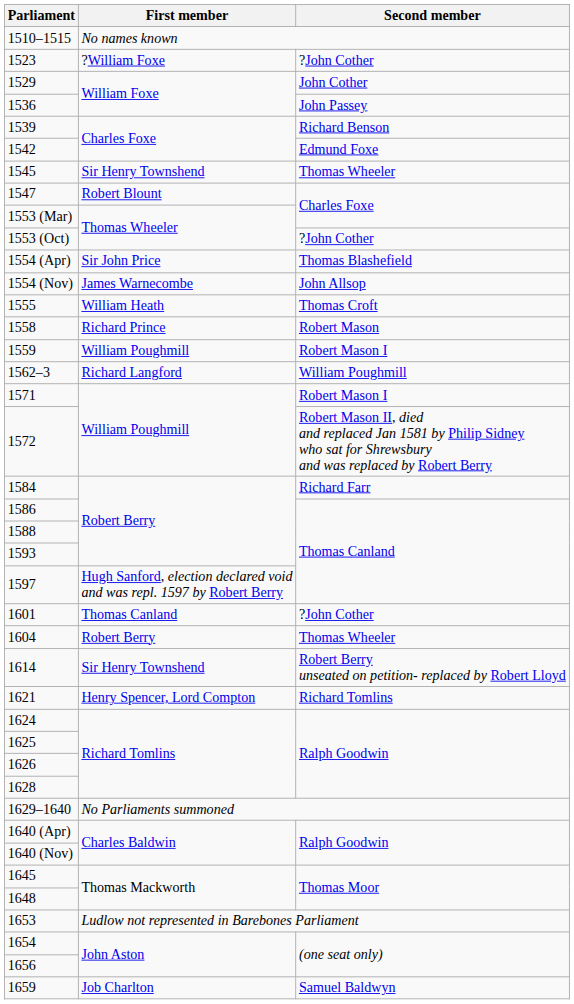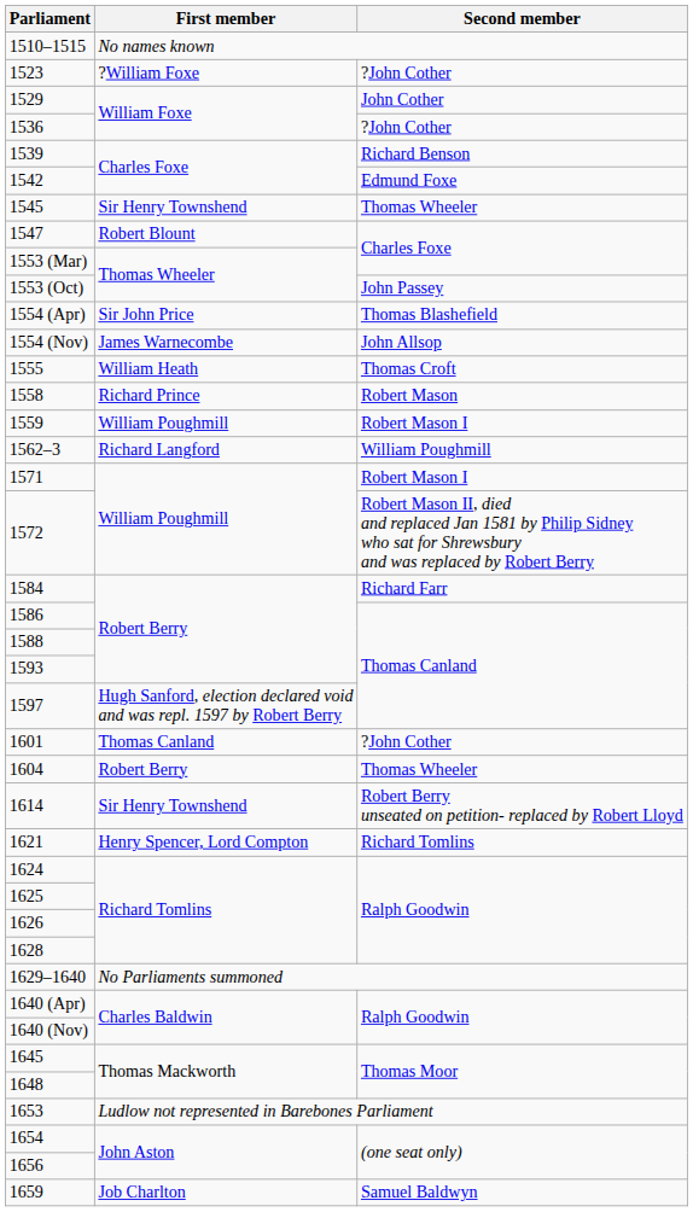 <table class="wikitable">
 <tr>
 <th>Parliament</th>
 <th>First member</th>
 <th>Second member</th>
 </tr>
 <tr>
 <td>1510–1515</td>
 <td colspan = "2"><em>No names known</em></td>
 </tr>
 <tr>
 <td>1523</td>
 <td>?<a href='#'>William Foxe</a></td>
 <td>?<a href='#'>John Cother</a></td>
 </tr>
 <tr>
 <td>1529</td>
 <td rowspan="2"><a href='#'>William Foxe</a></td>
 <td><a href='#'>John Cother</a></td>
 </tr>
 <tr>
 <td>1536</td>
-<td><a href='#'>John Passey</a></td>
+<td>?<a href='#'>John Cother</a></td>
 </tr>
 <tr>
 <td>1539</td>
 <td rowspan="2"><a href='#'>Charles Foxe</a></td>
 <td><a href='#'>Richard Benson</a></td>
 </tr>
 <tr>
 <td>1542</td>
 <td><a href='#'>Edmund Foxe</a></td>
 </tr>
 <tr>
 <td>1545</td>
 <td><a href='#'>Sir Henry Townshend</a></td>
 <td><a href='#'>Thomas Wheeler</a></td>
 </tr>
 <tr>
 <td>1547</td>
 <td><a href='#'>Robert Blount</a></td>
 <td rowspan="2"><a href='#'>Charles Foxe</a></td>
 </tr>
 <tr>
 <td>1553 (Mar)</td>
 <td rowspan="2"><a href='#'>Thomas Wheeler</a></td>
 </tr>
 <tr>
 <td>1553 (Oct)</td>
-<td>?<a href='#'>John Cother</a></td>
+<td><a href='#'>John Passey</a></td>
 </tr>
 <tr>
 <td>1554 (Apr)</td>
 <td><a href='#'>Sir John Price</a></td>
 <td><a href='#'>Thomas Blashefield</a></td>
 </tr>
 <tr>
 <td>1554 (Nov)</td>
 <td><a href='#'>James Warnecombe</a></td>
 <td><a href='#'>John Allsop</a></td>
 </tr>
 <tr>
 <td>1555</td>
 <td><a href='#'>William Heath</a></td>
 <td><a href='#'>Thomas Croft</a></td>
 </tr>
 <tr>
 <td>1558</td>
 <td><a href='#'>Richard Prince</a></td>
 <td><a href='#'>Robert Mason</a></td>
 </tr>
 <tr>
 <td>1559</td>
 <td><a href='#'>William Poughmill</a></td>
 <td><a href='#'>Robert Mason I</a></td>
 </tr>
 <tr>
 <td>1562–3</td>
 <td><a href='#'>Richard Langford</a></td>
 <td><a href='#'>William Poughmill</a></td>
 </tr>
 <tr>
 <td>1571</td>
 <td rowspan="2"><a href='#'>William Poughmill</a></td>
 <td><a href='#'>Robert Mason I</a></td>
 </tr>
 <tr>
 <td>1572</td>
 <td><a href='#'>Robert Mason II</a>, <em>died <br> and replaced Jan 1581 by</em> <a href='#'>Philip Sidney</a><br> <em>who sat for Shrewsbury <br> and was replaced by</em> <a href='#'>Robert Berry</a></td>
 </tr>
 <tr>
 <td>1584</td>
 <td rowspan="4"><a href='#'>Robert Berry</a></td>
 <td><a href='#'>Richard Farr</a></td>
 </tr>
 <tr>
 <td>1586</td>
 <td rowspan="4"><a href='#'>Thomas Canland</a></td>
 </tr>
 <tr>
 <td>1588</td>
 </tr>
 <tr>
 <td>1593</td>
 </tr>
 <tr>
 <td>1597</td>
 <td><a href='#'>Hugh Sanford</a>, <em>election declared void <br> and was repl. 1597 by</em> <a href='#'>Robert Berry</a></td>
 </tr>
 <tr>
 <td>1601</td>
 <td><a href='#'>Thomas Canland</a></td>
 <td>?<a href='#'>John Cother</a></td>
 </tr>
 <tr>
 <td>1604</td>
 <td><a href='#'>Robert Berry</a></td>
 <td><a href='#'>Thomas Wheeler</a></td>
 </tr>
 <tr>
 <td>1614</td>
 <td><a href='#'>Sir Henry Townshend</a></td>
 <td><a href='#'>Robert Berry</a> <br> <em>unseated on petition- replaced by</em> <a href='#'>Robert Lloyd</a></td>
 </tr>
 <tr>
 <td>1621</td>
 <td><a href='#'>Henry Spencer, Lord Compton</a></td>
 <td><a href='#'>Richard Tomlins</a></td>
 </tr>
 <tr>
 <td>1624</td>
 <td rowspan="4"><a href='#'>Richard Tomlins</a></td>
 <td rowspan="4"><a href='#'>Ralph Goodwin</a></td>
 </tr>
 <tr>
 <td>1625</td>
 </tr>
 <tr>
 <td>1626</td>
 </tr>
 <tr>
 <td>1628</td>
 </tr>
 <tr>
 <td>1629–1640</td>
 <td colspan = "2"><em>No Parliaments summoned</em></td>
 </tr>
 <tr>
 <td>1640 (Apr)</td>
 <td rowspan="2"><a href='#'>Charles Baldwin</a></td>
 <td rowspan="2"><a href='#'>Ralph Goodwin</a></td>
 </tr>
 <tr>
 <td>1640 (Nov)</td>
 </tr>
 <tr>
 <td>1645</td>
 <td rowspan="2">Thomas Mackworth</td>
 <td rowspan="2"><a href='#'>Thomas Moor</a></td>
 </tr>
 <tr>
 <td>1648</td>
 </tr>
 <tr>
 <td>1653</td>
 <td colspan = "2"><em>Ludlow not represented in Barebones Parliament</em></td>
 </tr>
 <tr>
 <td>1654</td>
 <td rowspan="2"><a href='#'>John Aston</a></td>
 <td rowspan="2"><em>(one seat only)</em></td>
 </tr>
 <tr>
 <td>1656</td>
 </tr>
 <tr>
 <td>1659</td>
 <td><a href='#'>Job Charlton</a></td>
 <td><a href='#'>Samuel Baldwyn</a></td>
 </tr>
 </table>
